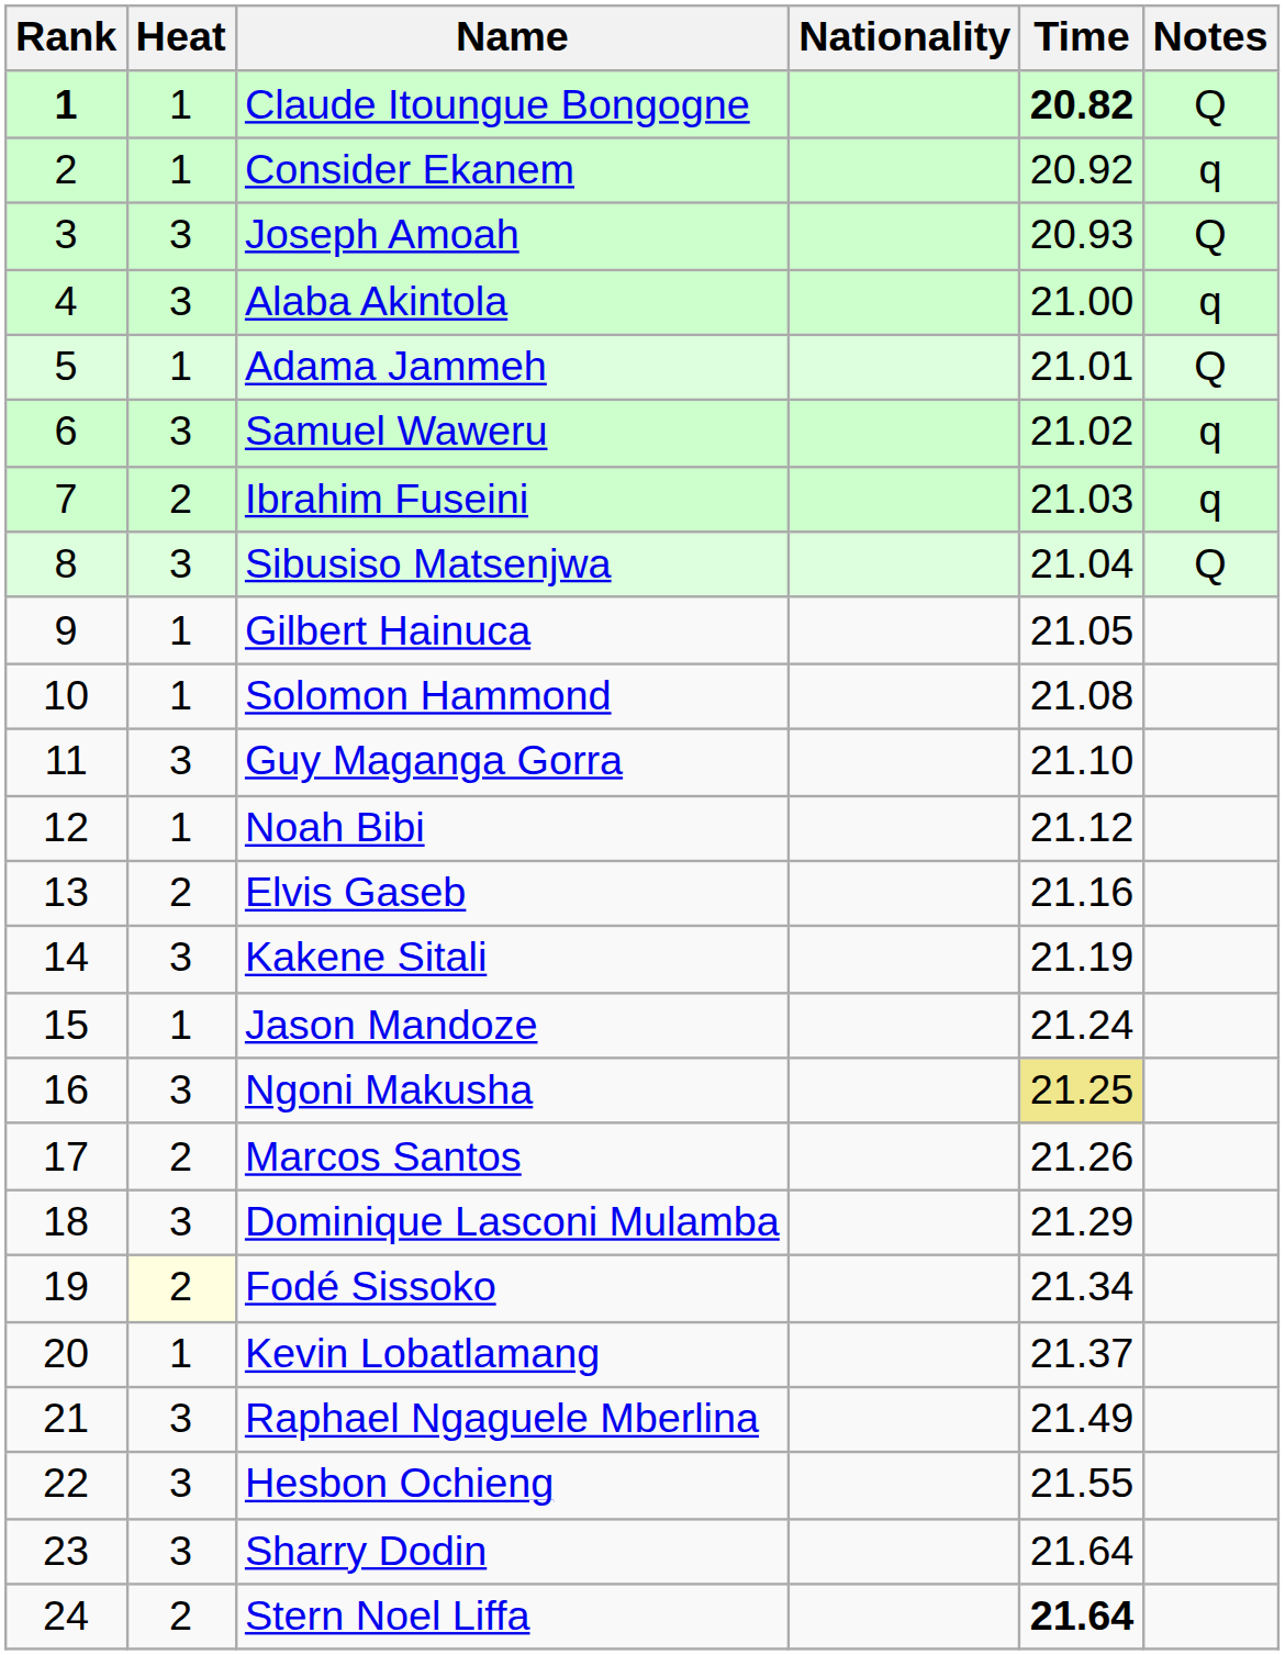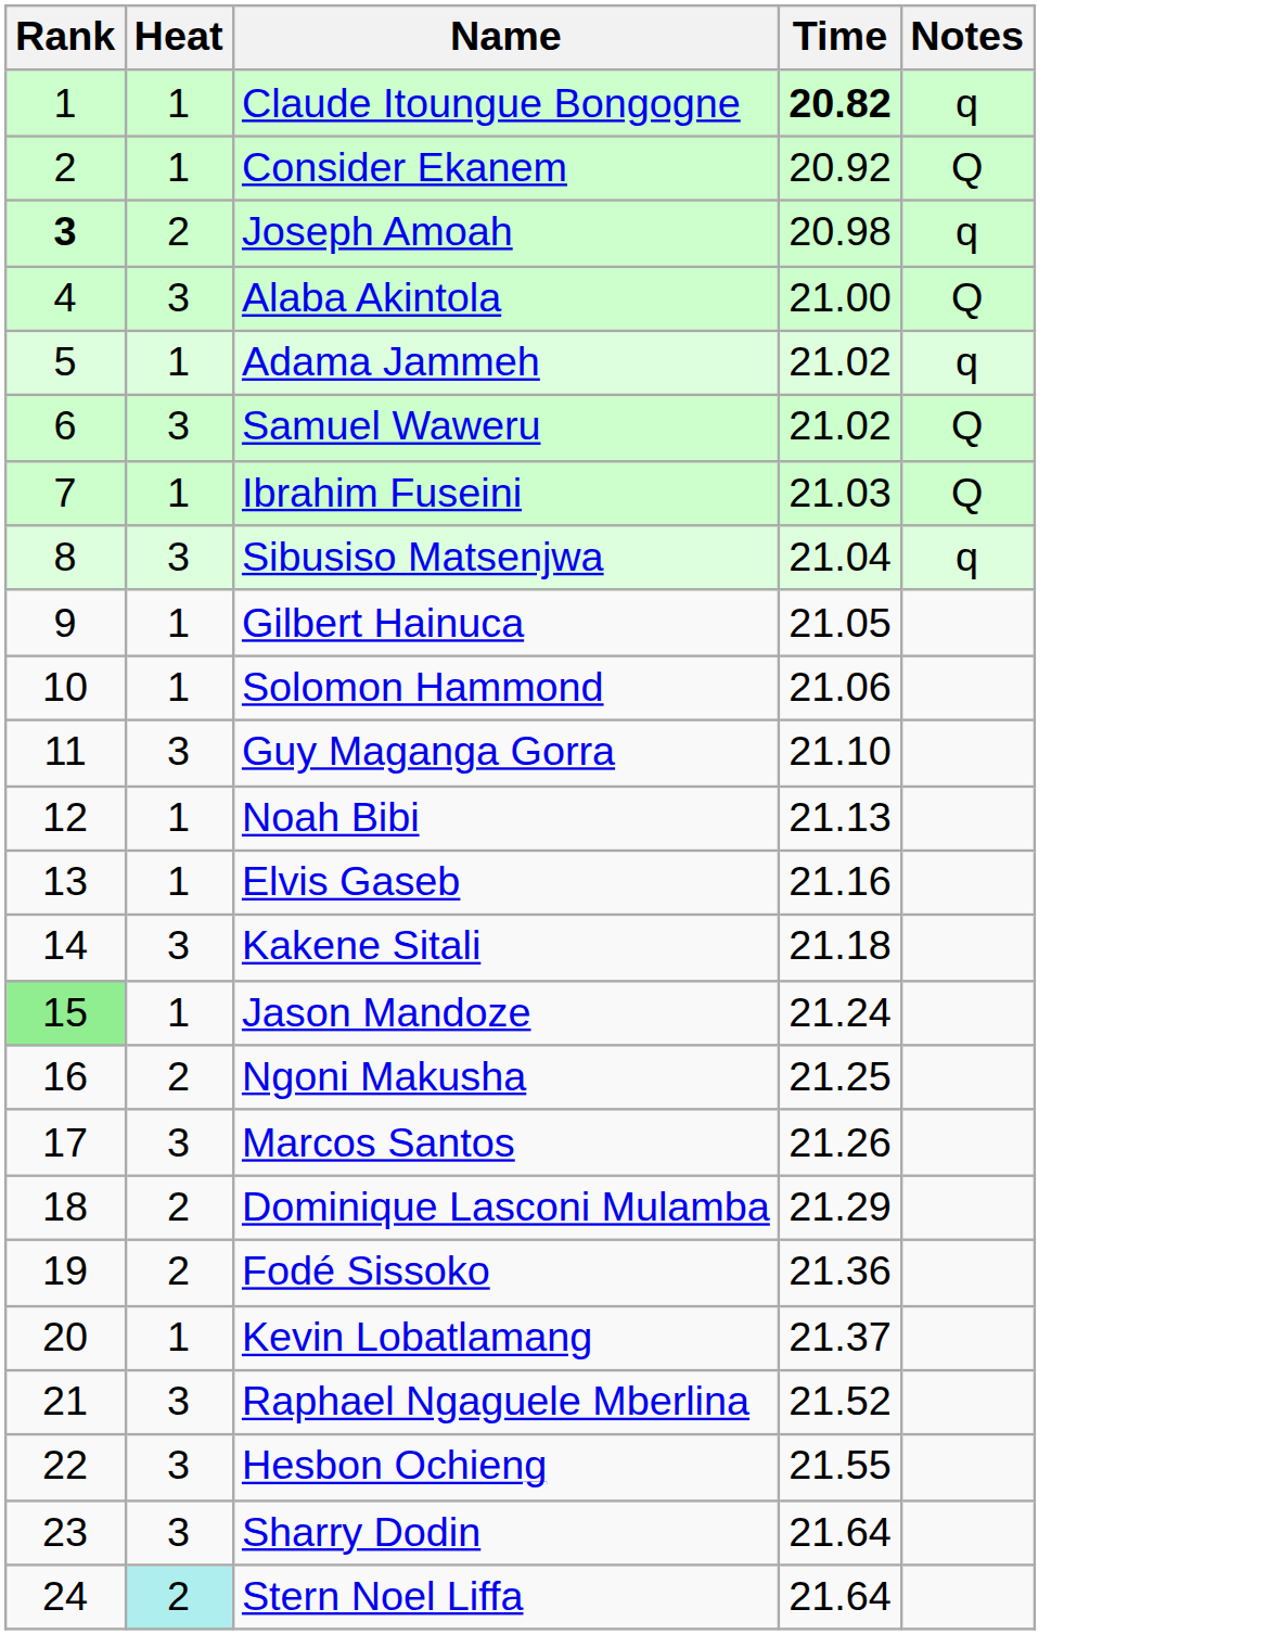 <table class="wikitable sortable" style="text-align:center">
 <tr>
 <th>Rank</th>
 <th>Heat</th>
 <th>Name</th>
-<th>Nationality</th>
 <th>Time</th>
 <th>Notes</th>
 </tr>
 <tr bgcolor=ccffcc>
-<td><strong>1</strong></td>
+<td>1</td>
 <td>1</td>
 <td align=left><a href='#'>Claude Itoungue Bongogne</a></td>
-<td align=left></td>
 <td><strong>20.82</strong></td>
-<td>Q</td>
+<td>q</td>
 </tr>
 <tr bgcolor=ccffcc>
 <td>2</td>
 <td>1</td>
 <td align=left><a href='#'>Consider Ekanem</a></td>
-<td align=left></td>
 <td>20.92</td>
-<td>q</td>
+<td>Q</td>
 </tr>
 <tr bgcolor=ccffcc>
-<td>3</td>
-<td>3</td>
+<td><strong>3</strong></td>
+<td>2</td>
 <td align=left><a href='#'>Joseph Amoah</a></td>
-<td align=left></td>
-<td>20.93</td>
-<td>Q</td>
+<td>20.98</td>
+<td>q</td>
 </tr>
 <tr bgcolor=ccffcc>
 <td>4</td>
 <td>3</td>
 <td align=left><a href='#'>Alaba Akintola</a></td>
-<td align=left></td>
 <td>21.00</td>
-<td>q</td>
+<td>Q</td>
 </tr>
 <tr bgcolor=ddffdd>
 <td>5</td>
 <td>1</td>
 <td align=left><a href='#'>Adama Jammeh</a></td>
-<td align=left></td>
-<td>21.01</td>
-<td>Q</td>
+<td>21.02</td>
+<td>q</td>
 </tr>
 <tr bgcolor=ccffcc>
 <td>6</td>
 <td>3</td>
 <td align=left><a href='#'>Samuel Waweru</a></td>
-<td align=left></td>
 <td>21.02</td>
-<td>q</td>
+<td>Q</td>
 </tr>
 <tr bgcolor=ccffcc>
 <td>7</td>
-<td>2</td>
+<td>1</td>
 <td align=left><a href='#'>Ibrahim Fuseini</a></td>
-<td align=left></td>
 <td>21.03</td>
-<td>q</td>
+<td>Q</td>
 </tr>
 <tr bgcolor=ddffdd>
 <td>8</td>
 <td>3</td>
 <td align=left><a href='#'>Sibusiso Matsenjwa</a></td>
-<td align=left></td>
 <td>21.04</td>
-<td>Q</td>
+<td>q</td>
 </tr>
 <tr>
 <td>9</td>
 <td>1</td>
 <td align=left><a href='#'>Gilbert Hainuca</a></td>
-<td align=left></td>
 <td>21.05</td>
 <td></td>
 </tr>
 <tr>
 <td>10</td>
 <td>1</td>
 <td align=left><a href='#'>Solomon Hammond</a></td>
-<td align=left></td>
-<td>21.08</td>
+<td>21.06</td>
 <td></td>
 </tr>
 <tr>
 <td>11</td>
 <td>3</td>
 <td align=left><a href='#'>Guy Maganga Gorra</a></td>
-<td align=left></td>
 <td>21.10</td>
 <td></td>
 </tr>
 <tr>
 <td>12</td>
 <td>1</td>
 <td align=left><a href='#'>Noah Bibi</a></td>
-<td align=left></td>
-<td>21.12</td>
+<td>21.13</td>
 <td></td>
 </tr>
 <tr>
 <td>13</td>
-<td>2</td>
+<td>1</td>
 <td align=left><a href='#'>Elvis Gaseb</a></td>
-<td align=left></td>
 <td>21.16</td>
 <td></td>
 </tr>
 <tr>
 <td>14</td>
 <td>3</td>
 <td align=left><a href='#'>Kakene Sitali</a></td>
-<td align=left></td>
-<td>21.19</td>
+<td>21.18</td>
 <td></td>
 </tr>
 <tr>
-<td>15</td>
+<td style="background: lightgreen;">15</td>
 <td>1</td>
 <td align=left><a href='#'>Jason Mandoze</a></td>
-<td align=left></td>
 <td>21.24</td>
 <td></td>
 </tr>
 <tr>
 <td>16</td>
-<td>3</td>
+<td>2</td>
 <td align=left><a href='#'>Ngoni Makusha</a></td>
-<td align=left></td>
-<td style="background: khaki;">21.25</td>
+<td>21.25</td>
 <td></td>
 </tr>
 <tr>
 <td>17</td>
-<td>2</td>
+<td>3</td>
 <td align=left><a href='#'>Marcos Santos</a></td>
-<td align=left></td>
 <td>21.26</td>
 <td></td>
 </tr>
 <tr>
 <td>18</td>
-<td>3</td>
+<td>2</td>
 <td align=left><a href='#'>Dominique Lasconi Mulamba</a></td>
-<td align=left></td>
 <td>21.29</td>
 <td></td>
 </tr>
 <tr>
 <td>19</td>
-<td style="background: lightyellow;">2</td>
+<td>2</td>
 <td align=left><a href='#'>Fodé Sissoko</a></td>
-<td align=left></td>
-<td>21.34</td>
+<td>21.36</td>
 <td></td>
 </tr>
 <tr>
 <td>20</td>
 <td>1</td>
 <td align=left><a href='#'>Kevin Lobatlamang</a></td>
-<td align=left></td>
 <td>21.37</td>
 <td></td>
 </tr>
 <tr>
 <td>21</td>
 <td>3</td>
 <td align=left><a href='#'>Raphael Ngaguele Mberlina</a></td>
-<td align=left></td>
-<td>21.49</td>
+<td>21.52</td>
 <td></td>
 </tr>
 <tr>
 <td>22</td>
 <td>3</td>
 <td align=left><a href='#'>Hesbon Ochieng</a></td>
-<td align=left></td>
 <td>21.55</td>
 <td></td>
 </tr>
 <tr>
 <td>23</td>
 <td>3</td>
 <td align=left><a href='#'>Sharry Dodin</a></td>
-<td align=left></td>
 <td>21.64</td>
 <td></td>
 </tr>
 <tr>
 <td>24</td>
-<td>2</td>
+<td style="background: paleturquoise;">2</td>
 <td align=left><a href='#'>Stern Noel Liffa</a></td>
-<td align=left></td>
-<td><strong>21.64</strong></td>
+<td>21.64</td>
 <td></td>
 </tr>
 </table>
